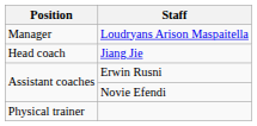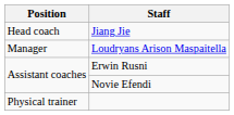 <table class="wikitable">
 <tr>
 <th>Position</th>
 <th>Staff</th>
 </tr>
 <tr>
+<td>Head coach</td>
+<td> <a href='#'>Jiang Jie</a></td>
+</tr>
+<tr>
 <td>Manager</td>
 <td> <a href='#'>Loudryans Arison Maspaitella</a></td>
-</tr>
-<tr>
-<td>Head coach</td>
-<td> <a href='#'>Jiang Jie</a></td>
 </tr>
 <tr>
 <td rowspan=2>Assistant coaches</td>
 <td> Erwin Rusni</td>
 </tr>
 <tr>
 <td> Novie Efendi</td>
 </tr>
 <tr>
 <td>Physical trainer</td>
 <td></td>
 </tr>
 </table>
